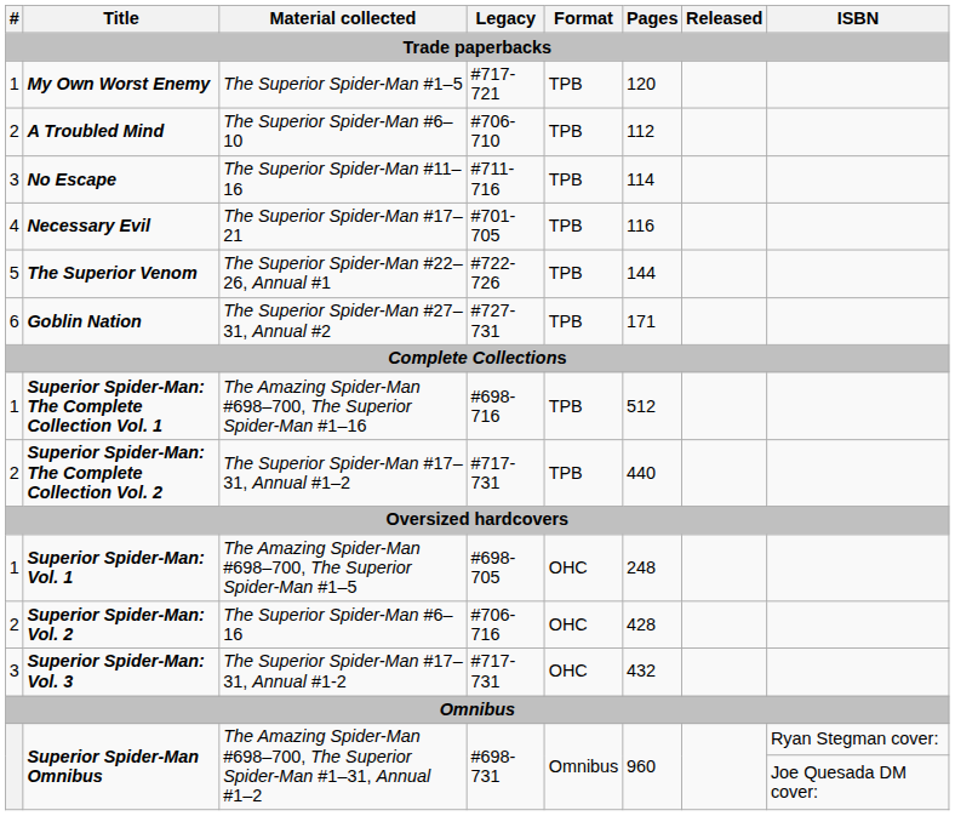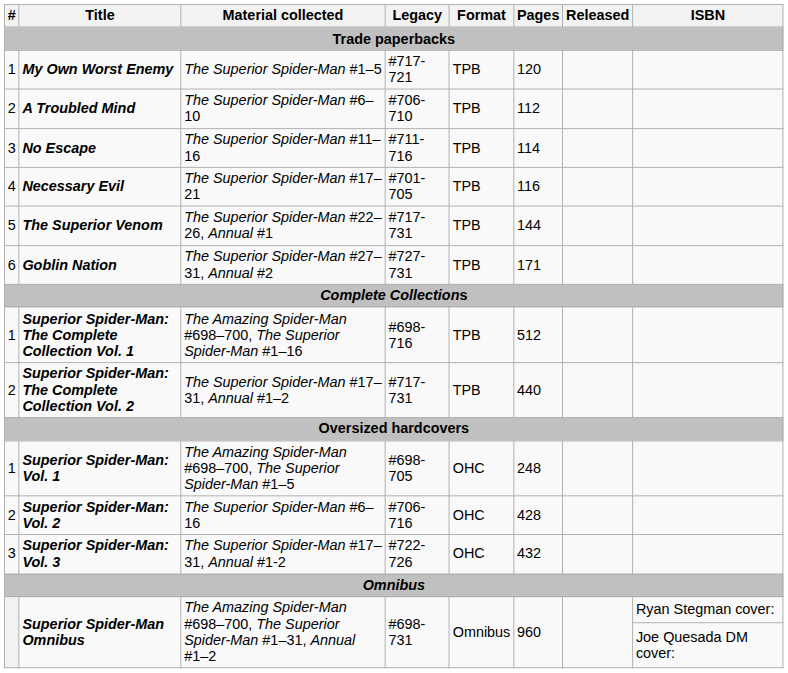 <table class="wikitable sortable" width=98%>
 <tr>
 <th width="4px">#</th>
 <th>Title</th>
 <th>Material collected</th>
 <th style="width: 4em;">Legacy</th>
 <th class="unsortable">Format</th>
 <th>Pages</th>
 <th>Released</th>
 <th class="unsortable" style="width: 10em;">ISBN</th>
 </tr>
 <tr>
 <th colspan="8" style="background-color: silver;">Trade paperbacks</th>
 </tr>
 <tr>
 <td>1</td>
 <td><strong><em>My Own Worst Enemy</em></strong></td>
 <td><em>The Superior Spider-Man</em> #1–5</td>
 <td>#717-721</td>
 <td>TPB</td>
 <td>120</td>
 <td></td>
 <td></td>
 </tr>
 <tr>
 <td>2</td>
 <td><strong><em>A Troubled Mind</em></strong></td>
 <td><em>The Superior Spider-Man</em> #6–10</td>
 <td>#706-710</td>
 <td>TPB</td>
 <td>112</td>
 <td></td>
 <td></td>
 </tr>
 <tr>
 <td>3</td>
 <td><strong><em>No Escape</em></strong></td>
 <td><em>The Superior Spider-Man</em> #11–16</td>
 <td>#711-716</td>
 <td>TPB</td>
 <td>114</td>
 <td></td>
 <td></td>
 </tr>
 <tr>
 <td>4</td>
 <td><strong><em>Necessary Evil</em></strong></td>
 <td><em>The Superior Spider-Man</em> #17–21</td>
 <td>#701-705</td>
 <td>TPB</td>
 <td>116</td>
 <td></td>
 <td></td>
 </tr>
 <tr>
 <td>5</td>
 <td><strong><em>The Superior Venom</em></strong></td>
 <td><em>The Superior Spider-Man</em> #22–26, <em>Annual</em> #1</td>
-<td>#722-726</td>
+<td>#717-731</td>
 <td>TPB</td>
 <td>144</td>
 <td></td>
 <td></td>
 </tr>
 <tr>
 <td>6</td>
 <td><strong><em>Goblin Nation</em></strong></td>
 <td><em>The Superior Spider-Man</em> #27–31, <em>Annual</em> #2</td>
 <td>#727-731</td>
 <td>TPB</td>
 <td>171</td>
 <td></td>
 <td></td>
 </tr>
 <tr>
 <th colspan="8" style="background-color: silver;"><em>Complete Collection</em>s</th>
 </tr>
 <tr>
 <td>1</td>
 <td><strong><em>Superior Spider-Man: The Complete Collection Vol. 1</em></strong></td>
 <td><em>The Amazing Spider-Man</em> #698–700, <em>The Superior Spider-Man</em> #1–16</td>
 <td>#698-716</td>
 <td>TPB</td>
 <td>512</td>
 <td></td>
 <td></td>
 </tr>
 <tr>
 <td>2</td>
 <td><strong><em>Superior Spider-Man: The Complete Collection Vol. 2</em></strong></td>
 <td><em>The Superior Spider-Man</em> #17–31, <em>Annual</em> #1–2</td>
 <td>#717-731</td>
 <td>TPB</td>
 <td>440</td>
 <td></td>
 <td></td>
 </tr>
 <tr>
 <th colspan="8" style="background-color: silver;">Oversized hardcovers</th>
 </tr>
 <tr>
 <td>1</td>
 <td><strong><em>Superior Spider-Man: Vol. 1</em></strong></td>
 <td><em>The Amazing Spider-Man</em> #698–700, <em>The Superior Spider-Man</em> #1–5</td>
 <td>#698-705</td>
 <td>OHC</td>
 <td>248</td>
 <td></td>
 <td></td>
 </tr>
 <tr>
 <td>2</td>
 <td><strong><em>Superior Spider-Man: Vol. 2</em></strong></td>
 <td><em>The Superior Spider-Man</em> #6–16</td>
 <td>#706-716</td>
 <td>OHC</td>
 <td>428</td>
 <td></td>
 <td></td>
 </tr>
 <tr>
 <td>3</td>
 <td><strong><em>Superior Spider-Man: Vol. 3</em></strong></td>
 <td><em>The Superior Spider-Man</em> #17–31, <em>Annual</em> #1-2</td>
-<td>#717-731</td>
+<td>#722-726</td>
 <td>OHC</td>
 <td>432</td>
 <td></td>
 <td></td>
 </tr>
 <tr>
 <th colspan="8" style="background-color: silver;"><em>Omnibus</em></th>
 </tr>
 <tr>
 <th style="background-color: light grey;" rowspan=2></th>
 <td rowspan="2"><strong><em>Superior Spider-Man Omnibus</em></strong></td>
 <td rowspan="2"><em>The Amazing Spider-Man</em> #698–700, <em>The Superior Spider-Man</em> #1–31, <em>Annual</em> #1–2</td>
 <td rowspan="2">#698-731</td>
 <td rowspan="2">Omnibus</td>
 <td rowspan="2">960</td>
 <td rowspan="2"></td>
 <td>Ryan Stegman cover: </td>
 </tr>
 <tr>
 <td>Joe Quesada DM cover: </td>
 </tr>
 </table>
